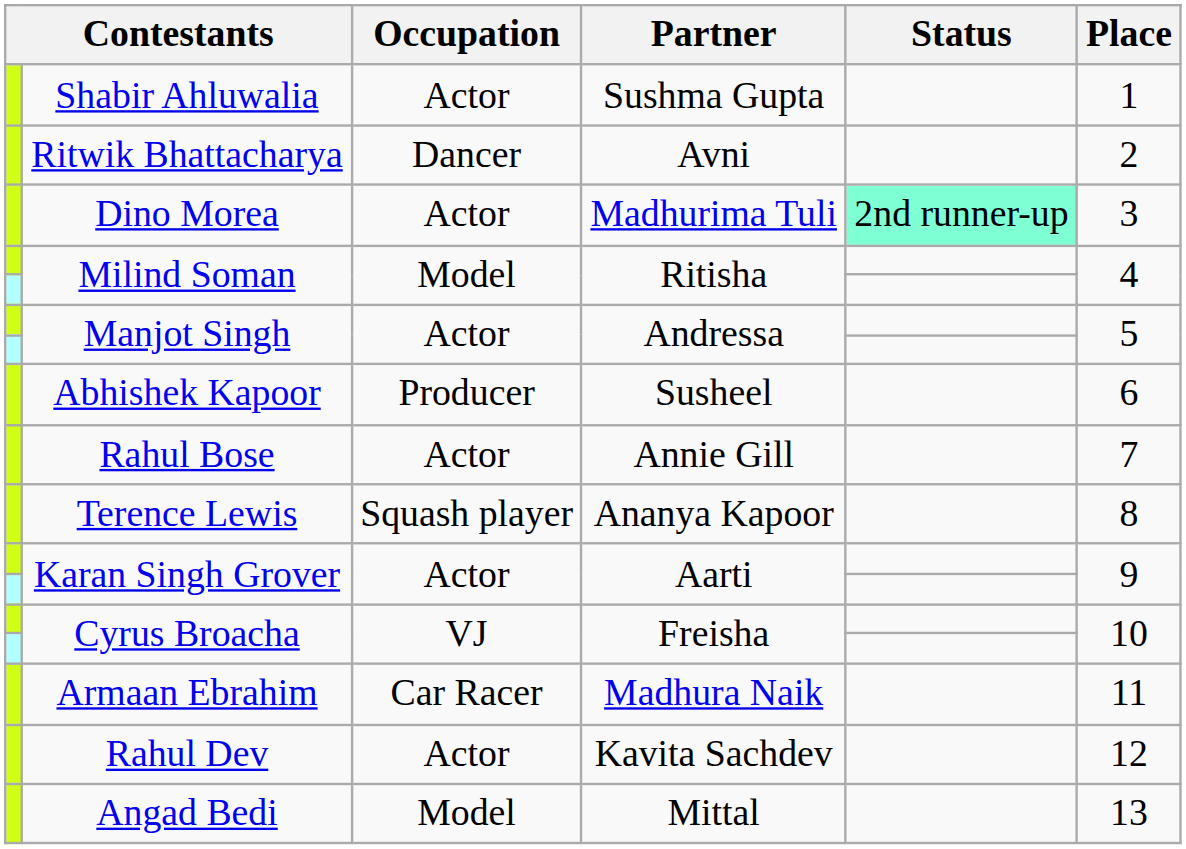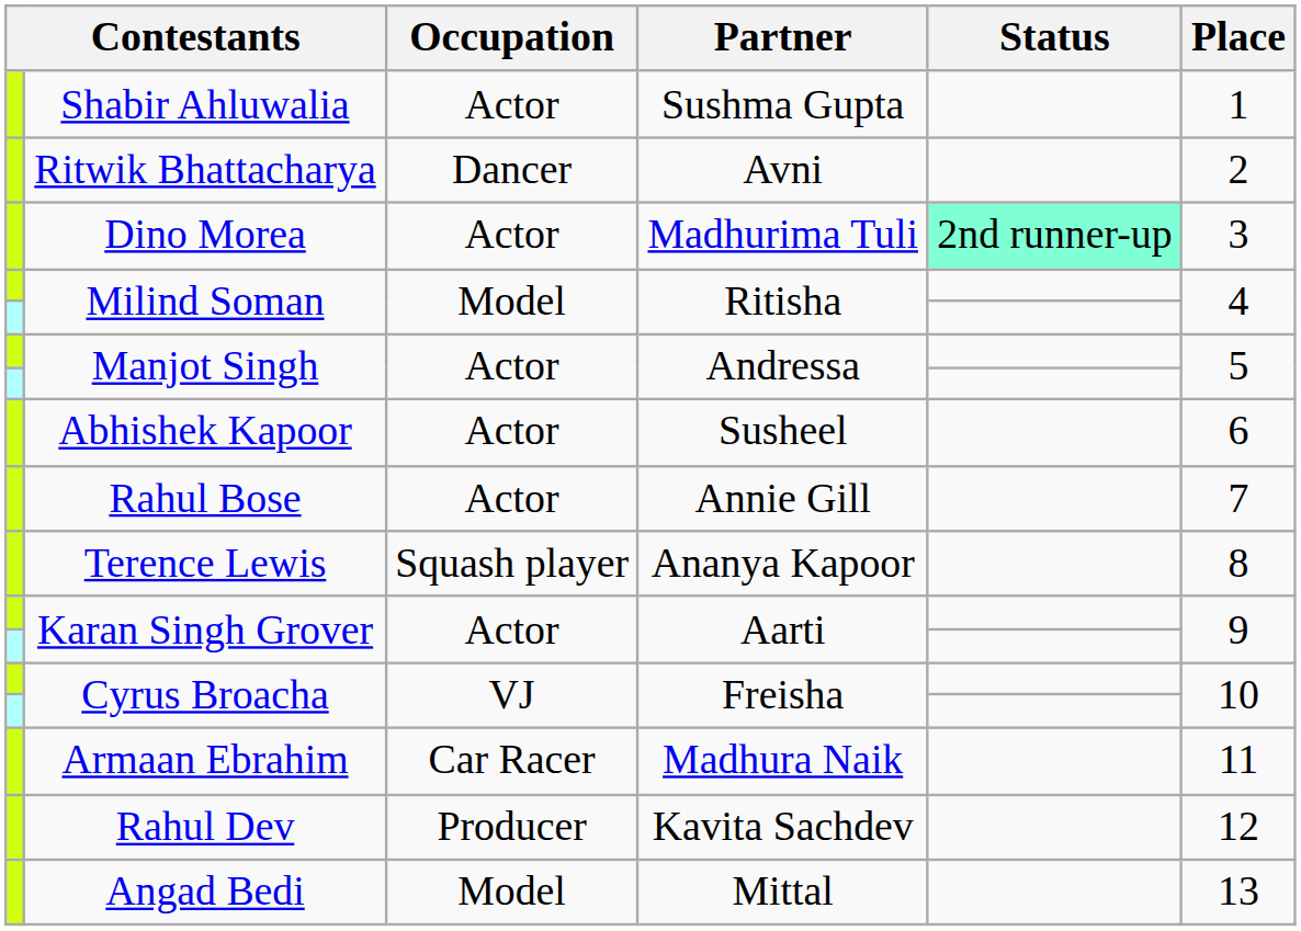 <table class="wikitable sortable" style="text-align:center;">
 <tr>
 <th colspan="2">Contestants</th>
 <th>Occupation</th>
 <th>Partner</th>
 <th>Status</th>
 <th>Place</th>
 </tr>
 <tr>
 <td style="background:#D0FF14;"></td>
 <td><a href='#'>Shabir Ahluwalia</a></td>
 <td>Actor</td>
 <td>Sushma Gupta</td>
 <td></td>
 <td>1</td>
 </tr>
 <tr>
 <td style="background:#D0FF14;"></td>
 <td><a href='#'>Ritwik Bhattacharya</a></td>
 <td>Dancer</td>
 <td>Avni</td>
 <td></td>
 <td>2</td>
 </tr>
 <tr>
 <td style="background:#D0FF14;"></td>
 <td><a href='#'>Dino Morea</a></td>
 <td>Actor</td>
 <td><a href='#'>Madhurima Tuli</a></td>
 <td bgcolor="#7FFFD4">2nd runner-up</td>
 <td>3</td>
 </tr>
 <tr>
 <td style="background:#D0FF14;"></td>
 <td rowspan="2"><a href='#'>Milind Soman</a></td>
 <td rowspan="2">Model</td>
 <td rowspan="2">Ritisha</td>
 <td></td>
 <td rowspan="2">4</td>
 </tr>
 <tr>
 <td style="background:#B2FFFF;"></td>
 <td></td>
 </tr>
 <tr>
 <td style="background:#D0FF14;"></td>
 <td rowspan="2"><a href='#'>Manjot Singh</a></td>
 <td rowspan="2">Actor</td>
 <td rowspan="2">Andressa</td>
 <td></td>
 <td rowspan="2">5</td>
 </tr>
 <tr>
 <td style="background:#B2FFFF;"></td>
 <td></td>
 </tr>
 <tr>
 <td style="background:#D0FF14;"></td>
 <td><a href='#'>Abhishek Kapoor</a></td>
-<td>Producer</td>
+<td>Actor</td>
 <td>Susheel</td>
 <td></td>
 <td>6</td>
 </tr>
 <tr>
 <td style="background:#D0FF14;"></td>
 <td><a href='#'>Rahul Bose</a></td>
 <td>Actor</td>
 <td>Annie Gill</td>
 <td></td>
 <td>7</td>
 </tr>
 <tr>
 <td style="background:#D0FF14;"></td>
 <td><a href='#'>Terence Lewis</a></td>
 <td>Squash player</td>
 <td>Ananya Kapoor</td>
 <td></td>
 <td>8</td>
 </tr>
 <tr>
 <td style="background:#D0FF14;"></td>
 <td rowspan="2"><a href='#'>Karan Singh Grover</a></td>
 <td rowspan="2">Actor</td>
 <td rowspan="2">Aarti</td>
 <td></td>
 <td rowspan="2">9</td>
 </tr>
 <tr>
 <td style="background:#B2FFFF;"></td>
 <td></td>
 </tr>
 <tr>
 <td style="background:#D0FF14;"></td>
 <td rowspan="2"><a href='#'>Cyrus Broacha</a></td>
 <td rowspan="2">VJ</td>
 <td rowspan="2">Freisha</td>
 <td></td>
 <td rowspan="2">10</td>
 </tr>
 <tr>
 <td style="background:#B2FFFF;"></td>
 <td></td>
 </tr>
 <tr>
 <td style="background:#D0FF14;"></td>
 <td><a href='#'>Armaan Ebrahim</a></td>
 <td>Car Racer</td>
 <td><a href='#'>Madhura Naik</a></td>
 <td></td>
 <td>11</td>
 </tr>
 <tr>
 <td style="background:#D0FF14;"></td>
 <td><a href='#'>Rahul Dev</a></td>
-<td>Actor</td>
+<td>Producer</td>
 <td>Kavita Sachdev</td>
 <td></td>
 <td>12</td>
 </tr>
 <tr>
 <td style="background:#D0FF14;"></td>
 <td><a href='#'>Angad Bedi</a></td>
 <td>Model</td>
 <td>Mittal</td>
 <td></td>
 <td>13</td>
 </tr>
 </table>
